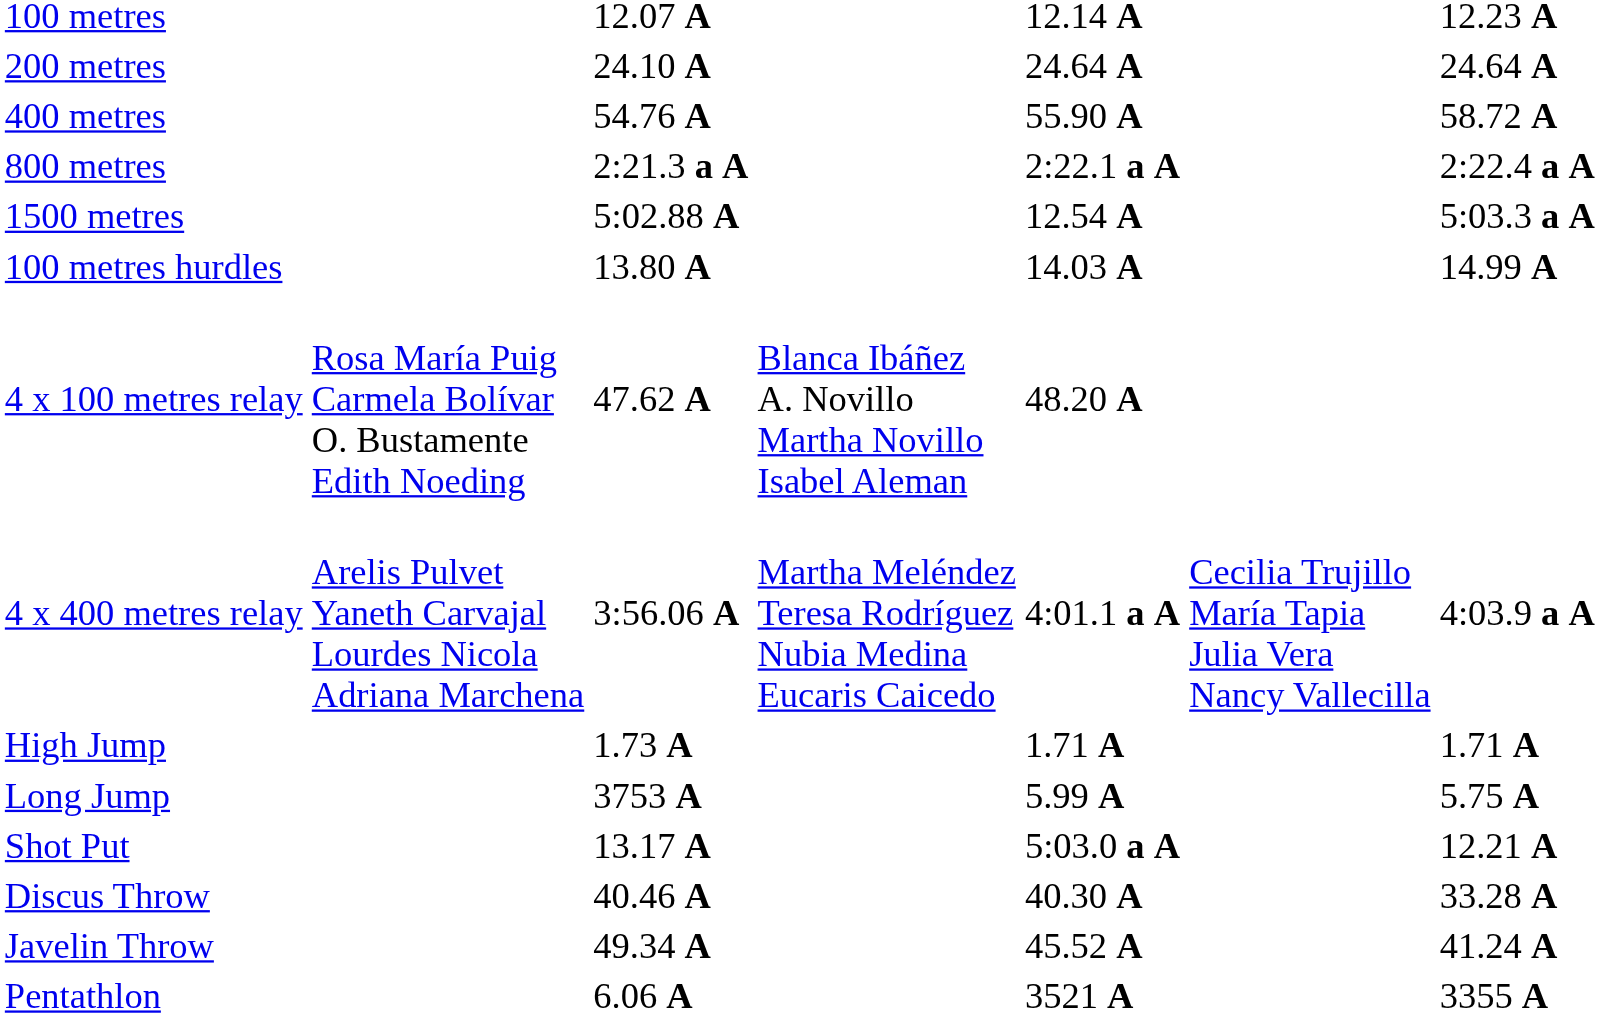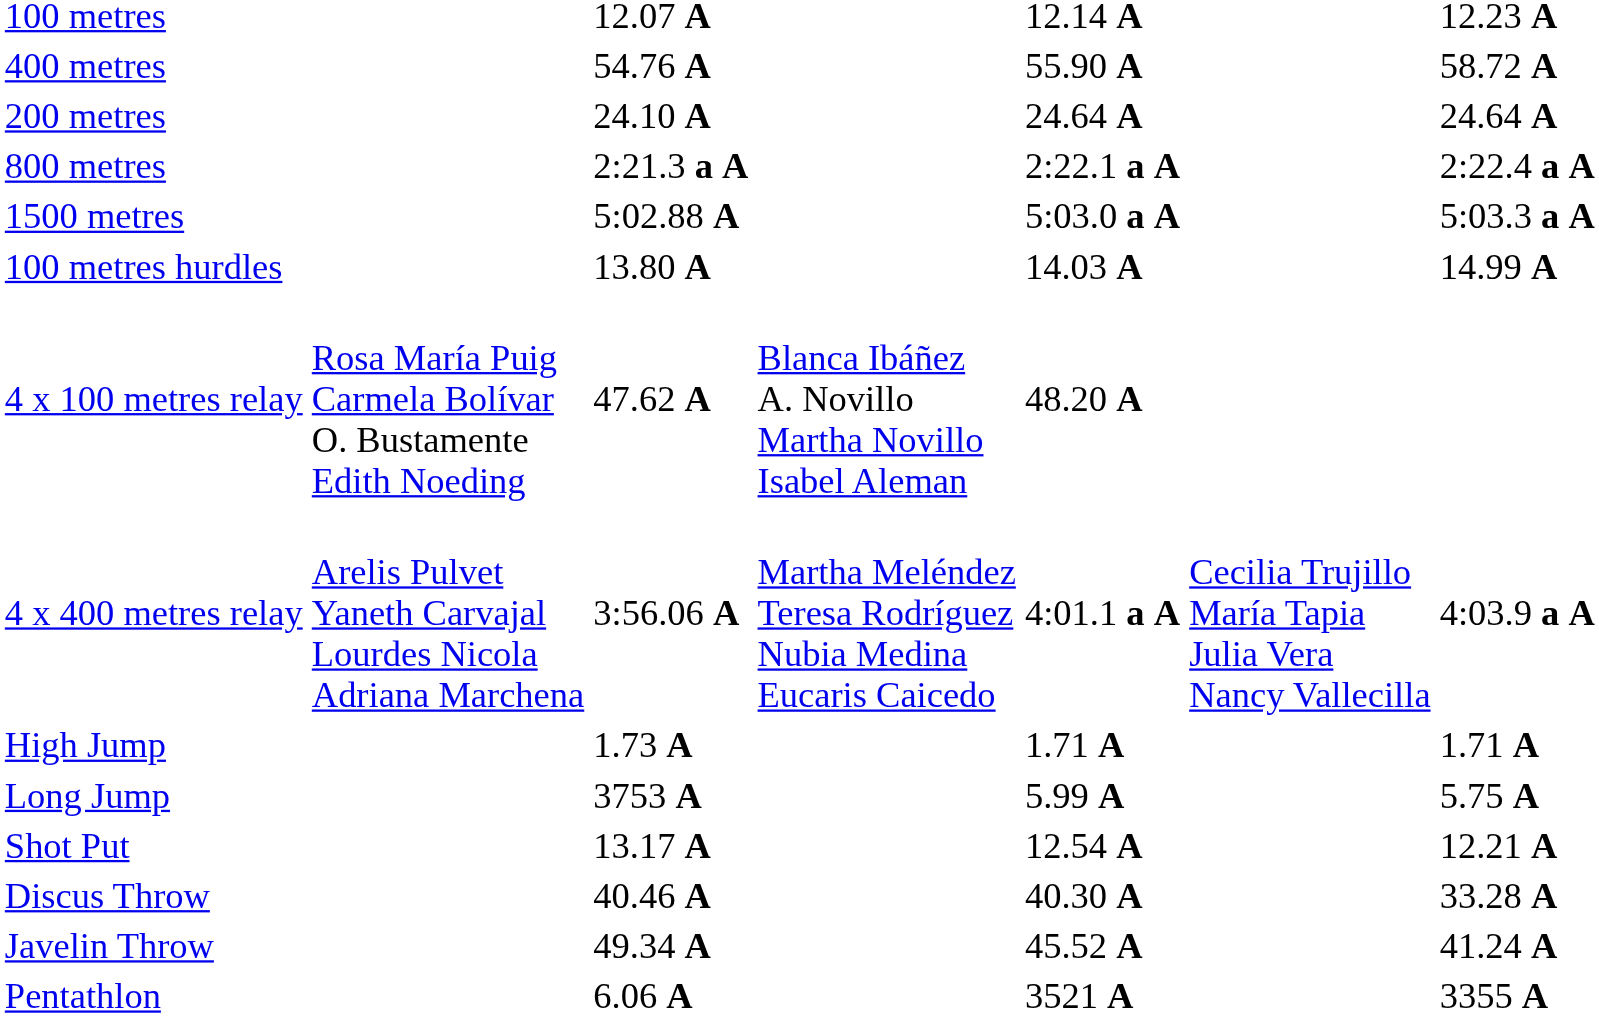 <table>
 <tr>
 <td><a href='#'>100 metres</a></td>
 <td></td>
 <td>12.07 <strong>A</strong></td>
 <td></td>
 <td>12.14 <strong>A</strong></td>
 <td></td>
 <td>12.23 <strong>A</strong></td>
 </tr>
 <tr>
+<td><a href='#'>400 metres</a></td>
+<td></td>
+<td>54.76 <strong>A</strong></td>
+<td></td>
+<td>55.90 <strong>A</strong></td>
+<td></td>
+<td>58.72 <strong>A</strong></td>
+</tr>
+<tr>
 <td><a href='#'>200 metres</a></td>
 <td></td>
 <td>24.10 <strong>A</strong></td>
 <td></td>
 <td>24.64 <strong>A</strong></td>
 <td></td>
 <td>24.64 <strong>A</strong></td>
-</tr>
-<tr>
-<td><a href='#'>400 metres</a></td>
-<td></td>
-<td>54.76 <strong>A</strong></td>
-<td></td>
-<td>55.90 <strong>A</strong></td>
-<td></td>
-<td>58.72 <strong>A</strong></td>
 </tr>
 <tr>
 <td><a href='#'>800 metres</a></td>
 <td></td>
 <td>2:21.3 <strong>a</strong> <strong>A</strong></td>
 <td></td>
 <td>2:22.1 <strong>a</strong> <strong>A</strong></td>
 <td></td>
 <td>2:22.4 <strong>a</strong> <strong>A</strong></td>
 </tr>
 <tr>
 <td><a href='#'>1500 metres</a></td>
 <td></td>
 <td>5:02.88 <strong>A</strong></td>
 <td></td>
-<td>12.54 <strong>A</strong></td>
+<td>5:03.0 <strong>a</strong> <strong>A</strong></td>
 <td></td>
 <td>5:03.3 <strong>a</strong> <strong>A</strong></td>
 </tr>
 <tr>
 <td><a href='#'>100 metres hurdles</a></td>
 <td></td>
 <td>13.80 <strong>A</strong></td>
 <td></td>
 <td>14.03 <strong>A</strong></td>
 <td></td>
 <td>14.99 <strong>A</strong></td>
 </tr>
 <tr>
 <td><a href='#'>4 x 100 metres relay</a></td>
 <td><br><a href='#'>Rosa María Puig</a><br><a href='#'>Carmela Bolívar</a><br>O. Bustamente<br><a href='#'>Edith Noeding</a></td>
 <td>47.62 <strong>A</strong></td>
 <td><br><a href='#'>Blanca Ibáñez</a><br>A. Novillo<br><a href='#'>Martha Novillo</a><br><a href='#'>Isabel Aleman</a></td>
 <td>48.20 <strong>A</strong></td>
 <td></td>
 <td></td>
 </tr>
 <tr>
 <td><a href='#'>4 x 400 metres relay</a></td>
 <td><br><a href='#'>Arelis Pulvet</a><br><a href='#'>Yaneth Carvajal</a><br><a href='#'>Lourdes Nicola</a><br><a href='#'>Adriana Marchena</a></td>
 <td>3:56.06 <strong>A</strong></td>
 <td><br><a href='#'>Martha Meléndez</a><br><a href='#'>Teresa Rodríguez</a><br><a href='#'>Nubia Medina</a><br><a href='#'>Eucaris Caicedo</a></td>
 <td>4:01.1 <strong>a</strong> <strong>A</strong></td>
 <td><br><a href='#'>Cecilia Trujillo</a><br><a href='#'>María Tapia</a><br><a href='#'>Julia Vera</a><br><a href='#'>Nancy Vallecilla</a></td>
 <td>4:03.9 <strong>a</strong> <strong>A</strong></td>
 </tr>
 <tr>
 <td><a href='#'>High Jump</a></td>
 <td></td>
 <td>1.73 <strong>A</strong></td>
 <td></td>
 <td>1.71 <strong>A</strong></td>
 <td></td>
 <td>1.71 <strong>A</strong></td>
 </tr>
 <tr>
 <td><a href='#'>Long Jump</a></td>
 <td></td>
 <td>3753 <strong>A</strong></td>
 <td></td>
 <td>5.99 <strong>A</strong></td>
 <td></td>
 <td>5.75 <strong>A</strong></td>
 </tr>
 <tr>
 <td><a href='#'>Shot Put</a></td>
 <td></td>
 <td>13.17 <strong>A</strong></td>
 <td></td>
-<td>5:03.0 <strong>a</strong> <strong>A</strong></td>
+<td>12.54 <strong>A</strong></td>
 <td></td>
 <td>12.21 <strong>A</strong></td>
 </tr>
 <tr>
 <td><a href='#'>Discus Throw</a></td>
 <td></td>
 <td>40.46 <strong>A</strong></td>
 <td></td>
 <td>40.30 <strong>A</strong></td>
 <td></td>
 <td>33.28 <strong>A</strong></td>
 </tr>
 <tr>
 <td><a href='#'>Javelin Throw</a></td>
 <td></td>
 <td>49.34 <strong>A</strong></td>
 <td></td>
 <td>45.52 <strong>A</strong></td>
 <td></td>
 <td>41.24 <strong>A</strong></td>
 </tr>
 <tr>
 <td><a href='#'>Pentathlon</a></td>
 <td></td>
 <td>6.06 <strong>A</strong></td>
 <td></td>
 <td>3521 <strong>A</strong></td>
 <td></td>
 <td>3355 <strong>A</strong></td>
 </tr>
 </table>
